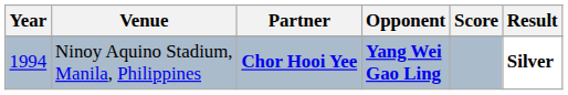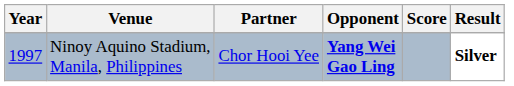 <table class="sortable wikitable" style="font-size: 90%;">
 <tr>
 <th>Year</th>
 <th>Venue</th>
 <th>Partner</th>
 <th>Opponent</th>
 <th>Score</th>
 <th>Result</th>
 </tr>
 <tr>
 </tr>
 <tr style="background:#AABBCC">
-<td align="center"><a href='#'>1994</a></td>
+<td align="center"><a href='#'>1997</a></td>
 <td align="left">Ninoy Aquino Stadium,<br><a href='#'>Manila</a>, <a href='#'>Philippines</a></td>
-<td align="left"><strong> <a href='#'>Chor Hooi Yee</a></strong></td>
+<td align="left"> <a href='#'>Chor Hooi Yee</a></td>
 <td align="left"><strong> <a href='#'>Yang Wei</a> <br>  <a href='#'>Gao Ling</a></strong></td>
 <td align="left"></td>
 <td style="text-align:left; background:white"> <strong>Silver</strong></td>
 </tr>
 </table>
